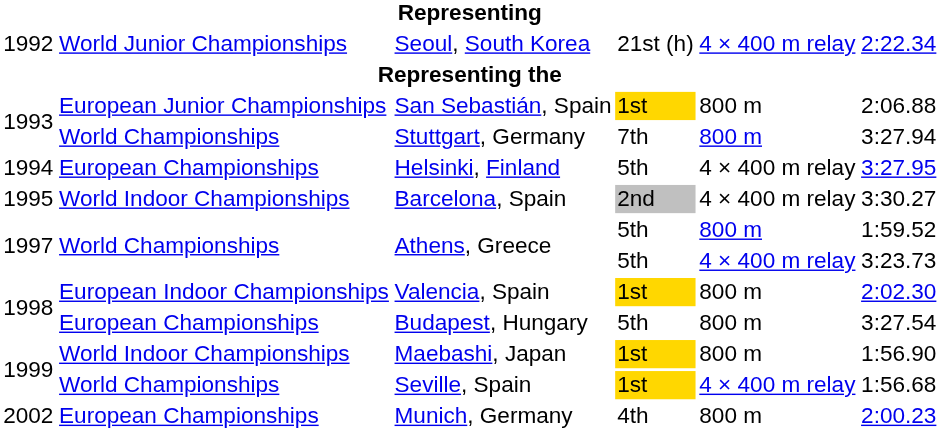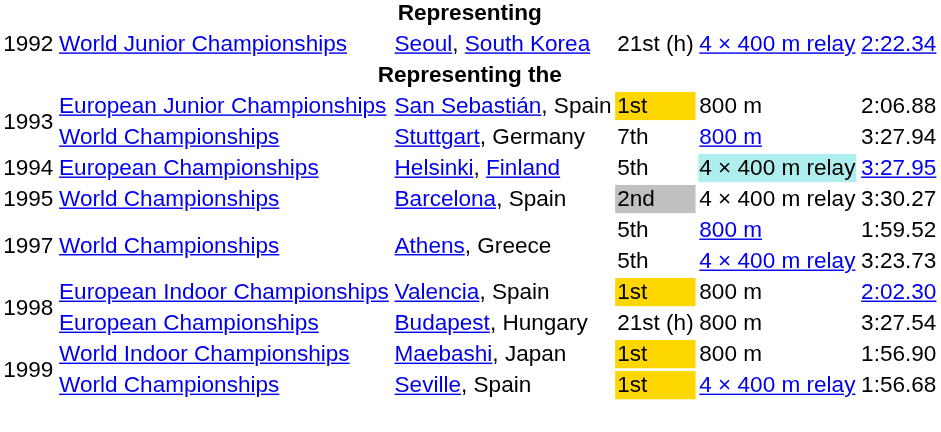 <table>
 <tr>
 <th colspan="6">Representing </th>
 </tr>
 <tr>
 <td>1992</td>
 <td><a href='#'>World Junior Championships</a></td>
 <td><a href='#'>Seoul</a>, <a href='#'>South Korea</a></td>
 <td>21st (h)</td>
 <td><a href='#'>4 × 400 m relay</a></td>
 <td><a href='#'>2:22.34</a></td>
 </tr>
 <tr>
 <th colspan="6">Representing the </th>
 </tr>
 <tr>
 <td rowspan=2>1993</td>
 <td><a href='#'>European Junior Championships</a></td>
 <td><a href='#'>San Sebastián</a>, Spain</td>
 <td bgcolor="gold">1st</td>
 <td>800 m</td>
 <td>2:06.88</td>
 </tr>
 <tr>
 <td><a href='#'>World Championships</a></td>
 <td><a href='#'>Stuttgart</a>, Germany</td>
 <td>7th</td>
 <td><a href='#'>800 m</a></td>
 <td>3:27.94</td>
 </tr>
 <tr>
 <td>1994</td>
 <td><a href='#'>European Championships</a></td>
 <td><a href='#'>Helsinki</a>, <a href='#'>Finland</a></td>
 <td>5th</td>
-<td>4 × 400 m relay</td>
+<td style="background: paleturquoise;">4 × 400 m relay</td>
 <td><a href='#'>3:27.95</a></td>
 </tr>
 <tr>
 <td>1995</td>
-<td><a href='#'>World Indoor Championships</a></td>
+<td><a href='#'>World Championships</a></td>
 <td><a href='#'>Barcelona</a>, Spain</td>
 <td bgcolor="silver">2nd</td>
 <td>4 × 400 m relay</td>
 <td>3:30.27</td>
 </tr>
 <tr>
 <td rowspan=2>1997</td>
 <td rowspan=2><a href='#'>World Championships</a></td>
 <td rowspan=2><a href='#'>Athens</a>, Greece</td>
 <td>5th</td>
 <td><a href='#'>800 m</a></td>
 <td>1:59.52</td>
 </tr>
 <tr>
 <td>5th</td>
 <td><a href='#'>4 × 400 m relay</a></td>
 <td>3:23.73</td>
 </tr>
 <tr>
 <td rowspan=2>1998</td>
 <td><a href='#'>European Indoor Championships</a></td>
 <td><a href='#'>Valencia</a>, Spain</td>
 <td bgcolor="gold">1st</td>
 <td>800 m</td>
 <td><a href='#'>2:02.30</a></td>
 </tr>
 <tr>
 <td><a href='#'>European Championships</a></td>
 <td><a href='#'>Budapest</a>, Hungary</td>
-<td>5th</td>
+<td>21st (h)</td>
 <td>800 m</td>
 <td>3:27.54</td>
 </tr>
 <tr>
 <td rowspan=2>1999</td>
 <td><a href='#'>World Indoor Championships</a></td>
 <td><a href='#'>Maebashi</a>, Japan</td>
 <td bgcolor="gold">1st</td>
 <td>800 m</td>
 <td>1:56.90 </td>
 </tr>
 <tr>
 <td><a href='#'>World Championships</a></td>
 <td><a href='#'>Seville</a>, Spain</td>
 <td bgcolor="gold">1st</td>
 <td><a href='#'>4 × 400 m relay</a></td>
 <td>1:56.68</td>
 </tr>
-<tr>
-<td>2002</td>
-<td><a href='#'>European Championships</a></td>
-<td><a href='#'>Munich</a>, Germany</td>
-<td>4th</td>
-<td>800 m</td>
-<td><a href='#'>2:00.23</a></td>
-</tr>
 </table>
